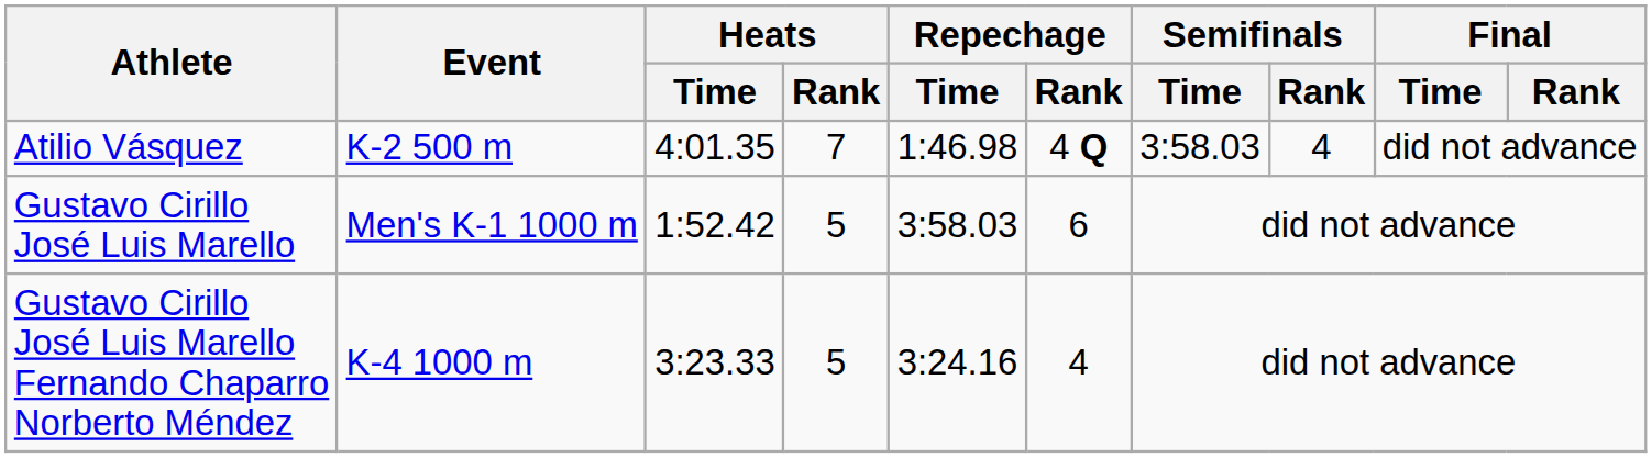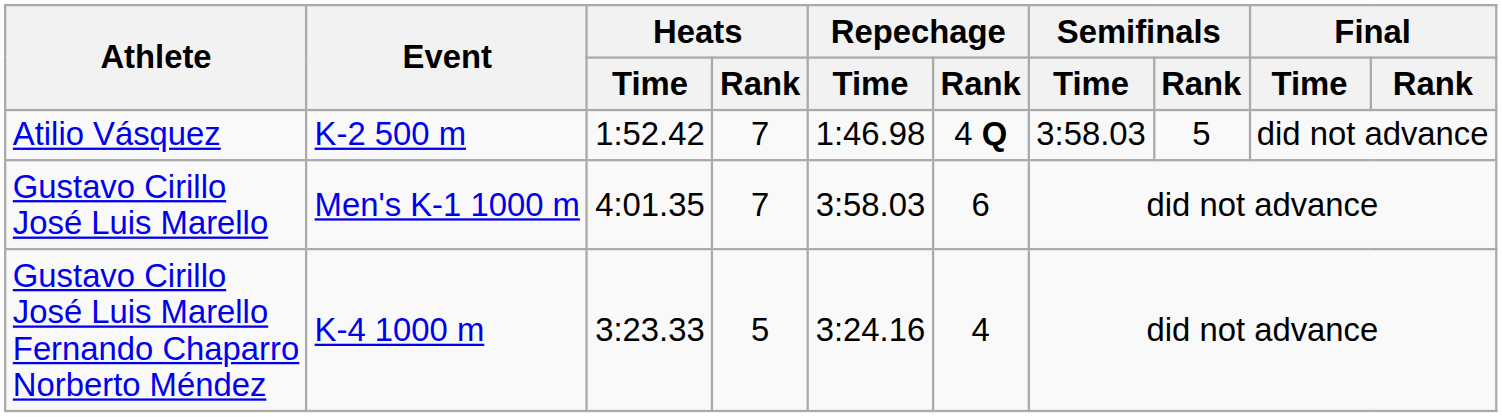 <table class=wikitable style="font-size:90%">
 <tr>
 <th rowspan="2">Athlete</th>
 <th rowspan="2">Event</th>
 <th colspan="2">Heats</th>
 <th colspan="2">Repechage</th>
 <th colspan="2">Semifinals</th>
 <th colspan="2">Final</th>
 </tr>
 <tr>
 <th>Time</th>
 <th>Rank</th>
 <th>Time</th>
 <th>Rank</th>
 <th>Time</th>
 <th>Rank</th>
 <th>Time</th>
 <th>Rank</th>
 </tr>
 <tr>
 <td><a href='#'>Atilio Vásquez</a></td>
 <td><a href='#'>K-2 500 m</a></td>
-<td align="center">4:01.35</td>
+<td align="center">1:52.42</td>
 <td align="center">7</td>
 <td align="center">1:46.98</td>
 <td align="center">4 <strong>Q</strong></td>
 <td align="center">3:58.03</td>
-<td align="center">4</td>
+<td align="center">5</td>
 <td colspan="4" align="center">did not advance</td>
 </tr>
 <tr>
 <td><a href='#'>Gustavo Cirillo</a><br><a href='#'>José Luis Marello</a></td>
 <td><a href='#'>Men's K-1 1000 m</a></td>
-<td align="center">1:52.42</td>
-<td align="center">5</td>
+<td align="center">4:01.35</td>
+<td align="center">7</td>
 <td align="center">3:58.03</td>
 <td align="center">6</td>
 <td colspan="4" align="center">did not advance</td>
 </tr>
 <tr>
 <td><a href='#'>Gustavo Cirillo</a><br><a href='#'>José Luis Marello</a><br><a href='#'>Fernando Chaparro</a><br><a href='#'>Norberto Méndez</a></td>
 <td><a href='#'>K-4 1000 m</a></td>
 <td align="center">3:23.33</td>
 <td align="center">5</td>
 <td align="center">3:24.16</td>
 <td align="center">4</td>
 <td colspan="4" align="center">did not advance</td>
 </tr>
 </table>
